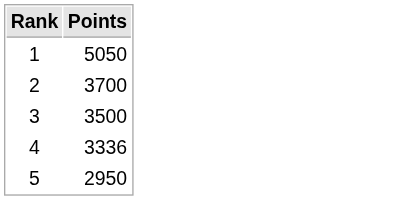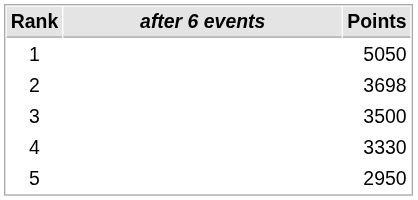 <table cellspacing="1" cellpadding="3" style="border:1px solid #aaa; font-size:90%;">
 <tr style="background:#e4e4e4;">
 <th style="border-bottom:1px solid #aaa; width:10px;">Rank</th>
+<th style="border-bottom:1px solid #aaa; width:200px; white-space:nowrap;"><em>after 6 events</em> </th>
 <th style="border-bottom:1px solid #aaa; width:20px;">Points</th>
 </tr>
 <tr>
 <td align=center>1</td>
+<td></td>
 <td align=right>5050</td>
 </tr>
 <tr>
 <td align=center>2</td>
-<td align=right>3700</td>
+<td></td>
+<td align=right>3698</td>
 </tr>
 <tr>
 <td align=center>3</td>
+<td></td>
 <td align=right>3500</td>
 </tr>
 <tr>
 <td align=center>4</td>
-<td align=right>3336</td>
+<td></td>
+<td align=right>3330</td>
 </tr>
 <tr>
 <td align=center>5</td>
+<td></td>
 <td align=right>2950</td>
 </tr>
 </table>
